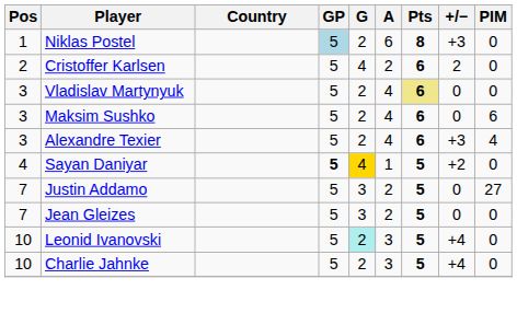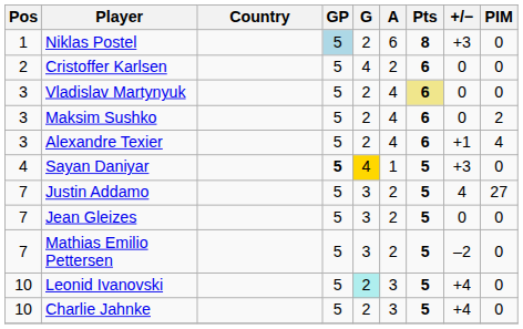 <table class="wikitable sortable" style="text-align: center;">
 <tr>
 <th width=30>Pos</th>
 <th width=150>Player</th>
 <th width=120>Country</th>
 <th width=20>GP</th>
 <th width=20>G</th>
 <th width=20>A</th>
 <th width=30>Pts</th>
 <th width=30>+/−</th>
 <th width=30>PIM</th>
 </tr>
 <tr>
 <td>1</td>
 <td align=left><a href='#'>Niklas Postel</a></td>
 <td align=left></td>
 <td style="background: lightblue;">5</td>
 <td>2</td>
 <td>6</td>
 <td><strong>8</strong></td>
 <td>+3</td>
 <td>0</td>
 </tr>
 <tr>
 <td>2</td>
 <td align=left><a href='#'>Cristoffer Karlsen</a></td>
 <td align=left></td>
 <td>5</td>
 <td>4</td>
 <td>2</td>
 <td><strong>6</strong></td>
-<td>2</td>
+<td>0</td>
 <td>0</td>
 </tr>
 <tr>
 <td>3</td>
 <td align=left><a href='#'>Vladislav Martynyuk</a></td>
 <td align=left></td>
 <td>5</td>
 <td>2</td>
 <td>4</td>
 <td style="background: khaki;"><strong>6</strong></td>
 <td>0</td>
 <td>0</td>
 </tr>
 <tr>
 <td>3</td>
 <td align=left><a href='#'>Maksim Sushko</a></td>
 <td align=left></td>
 <td>5</td>
 <td>2</td>
 <td>4</td>
 <td><strong>6</strong></td>
 <td>0</td>
-<td>6</td>
+<td>2</td>
 </tr>
 <tr>
 <td>3</td>
 <td align=left><a href='#'>Alexandre Texier</a></td>
 <td align=left></td>
 <td>5</td>
 <td>2</td>
 <td>4</td>
 <td><strong>6</strong></td>
-<td>+3</td>
+<td>+1</td>
 <td>4</td>
 </tr>
 <tr>
 <td>4</td>
 <td align=left><a href='#'>Sayan Daniyar</a></td>
 <td align=left></td>
 <td><strong>5</strong></td>
 <td style="background: gold;">4</td>
 <td>1</td>
 <td><strong>5</strong></td>
-<td>+2</td>
+<td>+3</td>
 <td>0</td>
 </tr>
 <tr>
 <td>7</td>
 <td align=left><a href='#'>Justin Addamo</a></td>
 <td align=left></td>
 <td>5</td>
 <td>3</td>
 <td>2</td>
 <td><strong>5</strong></td>
-<td>0</td>
+<td>4</td>
 <td>27</td>
 </tr>
 <tr>
 <td>7</td>
 <td align=left><a href='#'>Jean Gleizes</a></td>
 <td align=left></td>
 <td>5</td>
 <td>3</td>
 <td>2</td>
 <td><strong>5</strong></td>
 <td>0</td>
+<td>0</td>
+</tr>
+<tr>
+<td>7</td>
+<td align=left><a href='#'>Mathias Emilio Pettersen</a></td>
+<td align=left></td>
+<td>5</td>
+<td>3</td>
+<td>2</td>
+<td><strong>5</strong></td>
+<td>–2</td>
 <td>0</td>
 </tr>
 <tr>
 <td>10</td>
 <td align=left><a href='#'>Leonid Ivanovski</a></td>
 <td align=left></td>
 <td>5</td>
 <td style="background: paleturquoise;">2</td>
 <td>3</td>
 <td><strong>5</strong></td>
 <td>+4</td>
 <td>0</td>
 </tr>
 <tr>
 <td>10</td>
 <td align=left><a href='#'>Charlie Jahnke</a></td>
 <td align=left></td>
 <td>5</td>
 <td>2</td>
 <td>3</td>
 <td><strong>5</strong></td>
 <td>+4</td>
 <td>0</td>
 </tr>
 <tr>
 </tr>
 </table>
